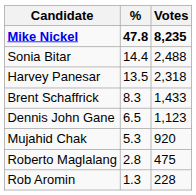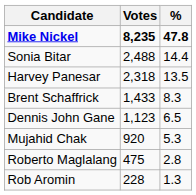 <table class="wikitable" align="left">
 <tr>
 <th>Candidate</th>
+<th>Votes</th>
 <th>%</th>
-<th>Votes</th>
 </tr>
 <tr>
 <td><strong><a href='#'>Mike Nickel</a></strong></td>
+<td><strong>8,235</strong></td>
 <td><strong>47.8</strong></td>
-<td><strong>8,235</strong></td>
 </tr>
 <tr>
 <td>Sonia Bitar</td>
+<td>2,488</td>
 <td>14.4</td>
-<td>2,488</td>
 </tr>
 <tr>
 <td>Harvey Panesar</td>
+<td>2,318</td>
 <td>13.5</td>
-<td>2,318</td>
 </tr>
 <tr>
 <td>Brent Schaffrick</td>
+<td>1,433</td>
 <td>8.3</td>
-<td>1,433</td>
 </tr>
 <tr>
 <td>Dennis John Gane</td>
+<td>1,123</td>
 <td>6.5</td>
-<td>1,123</td>
 </tr>
 <tr>
 <td>Mujahid Chak</td>
+<td>920</td>
 <td>5.3</td>
-<td>920</td>
 </tr>
 <tr>
 <td>Roberto Maglalang</td>
+<td>475</td>
 <td>2.8</td>
-<td>475</td>
 </tr>
 <tr>
 <td>Rob Aromin</td>
+<td>228</td>
 <td>1.3</td>
-<td>228</td>
 </tr>
 </table>
